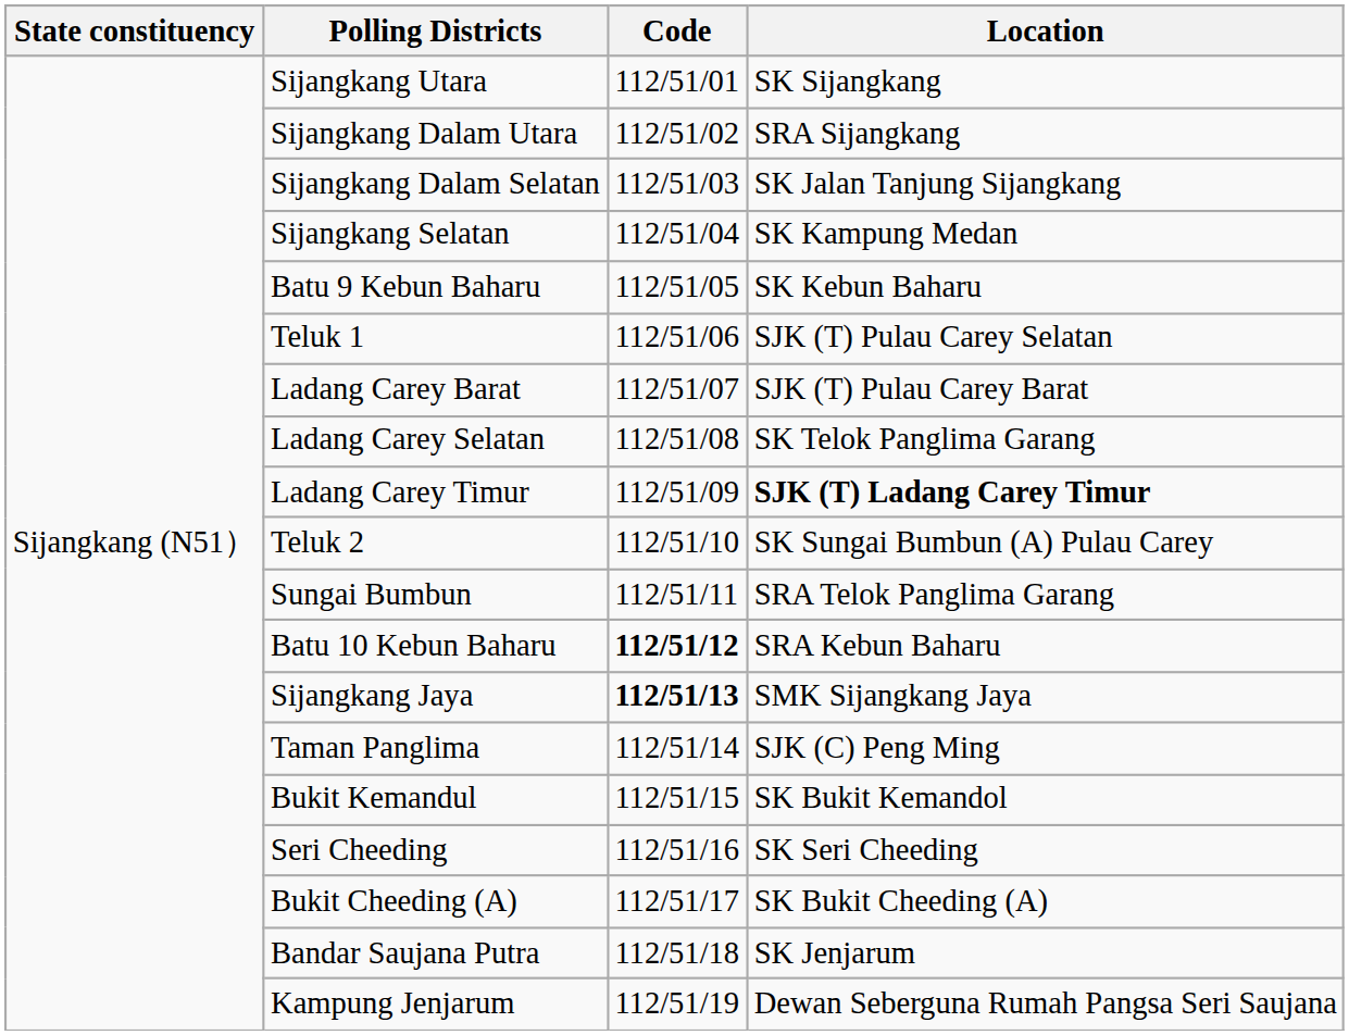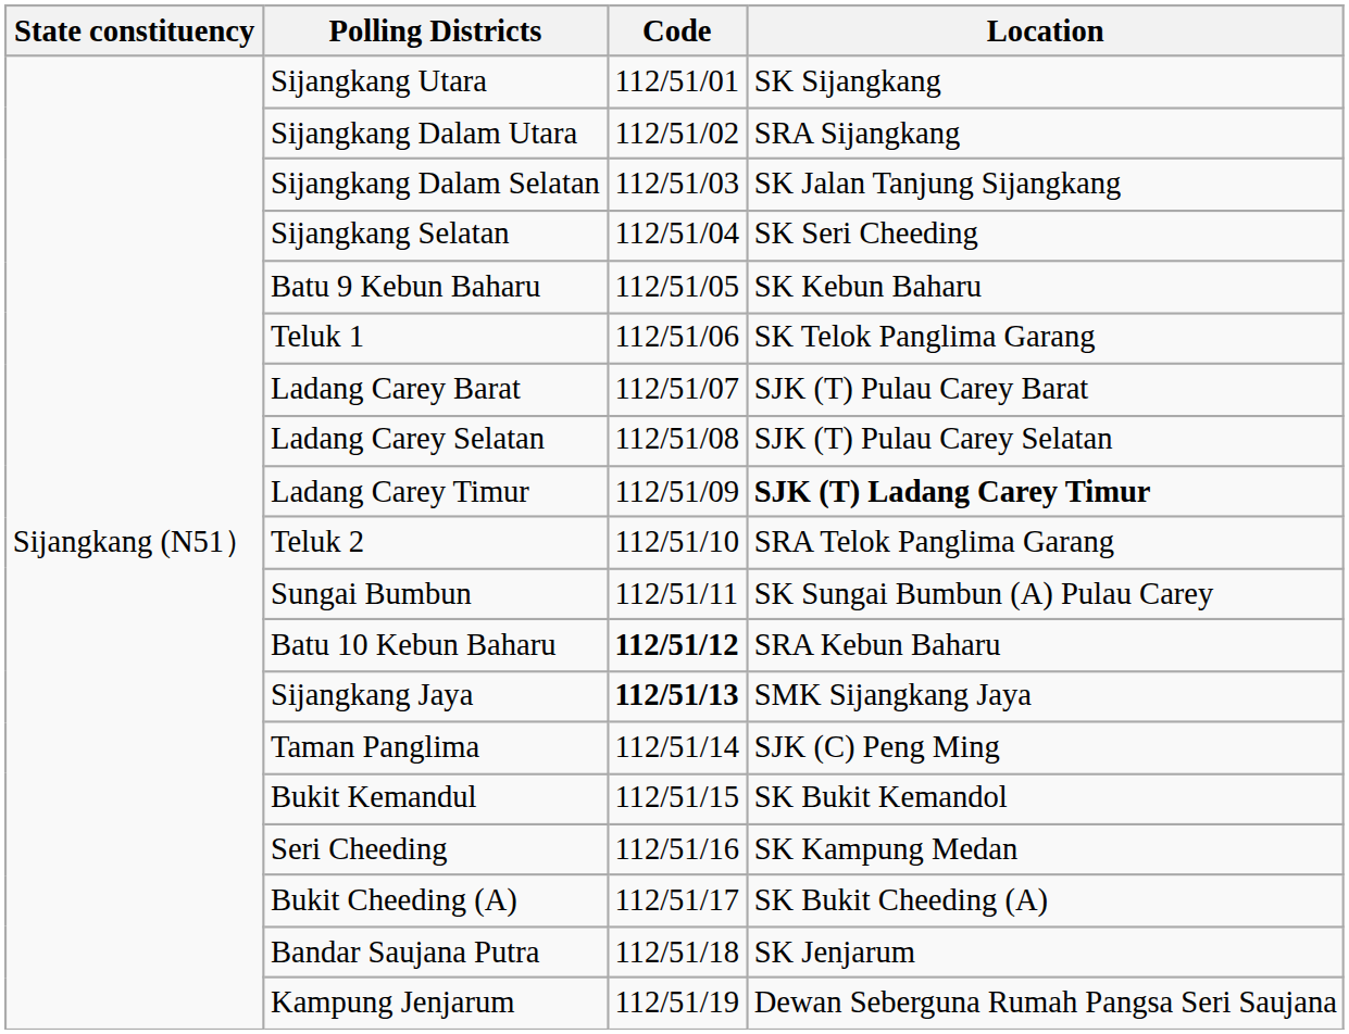 <table class="wikitable sortable mw-collapsible" style="white-space:nowrap;font-size:85%">
 <tr>
 <th>State constituency</th>
 <th>Polling Districts</th>
 <th>Code</th>
 <th>Location</th>
 </tr>
 <tr>
 <td rowspan="19">Sijangkang (N51）</td>
 <td>Sijangkang Utara</td>
 <td>112/51/01</td>
 <td>SK Sijangkang</td>
 </tr>
 <tr>
 <td>Sijangkang Dalam Utara</td>
 <td>112/51/02</td>
 <td>SRA Sijangkang</td>
 </tr>
 <tr>
 <td>Sijangkang Dalam Selatan</td>
 <td>112/51/03</td>
 <td>SK Jalan Tanjung Sijangkang</td>
 </tr>
 <tr>
 <td>Sijangkang Selatan</td>
 <td>112/51/04</td>
-<td>SK Kampung Medan</td>
+<td>SK Seri Cheeding</td>
 </tr>
 <tr>
 <td>Batu 9 Kebun Baharu</td>
 <td>112/51/05</td>
 <td>SK Kebun Baharu</td>
 </tr>
 <tr>
 <td>Teluk 1</td>
 <td>112/51/06</td>
-<td>SJK (T) Pulau Carey Selatan</td>
+<td>SK Telok Panglima Garang</td>
 </tr>
 <tr>
 <td>Ladang Carey Barat</td>
 <td>112/51/07</td>
 <td>SJK (T) Pulau Carey Barat</td>
 </tr>
 <tr>
 <td>Ladang Carey Selatan</td>
 <td>112/51/08</td>
-<td>SK Telok Panglima Garang</td>
+<td>SJK (T) Pulau Carey Selatan</td>
 </tr>
 <tr>
 <td>Ladang Carey Timur</td>
 <td>112/51/09</td>
 <td><strong>SJK (T) Ladang Carey Timur</strong></td>
 </tr>
 <tr>
 <td>Teluk 2</td>
 <td>112/51/10</td>
-<td>SK Sungai Bumbun (A) Pulau Carey</td>
+<td>SRA Telok Panglima Garang</td>
 </tr>
 <tr>
 <td>Sungai Bumbun</td>
 <td>112/51/11</td>
-<td>SRA Telok Panglima Garang</td>
+<td>SK Sungai Bumbun (A) Pulau Carey</td>
 </tr>
 <tr>
 <td>Batu 10 Kebun Baharu</td>
 <td><strong>112/51/12</strong></td>
 <td>SRA Kebun Baharu</td>
 </tr>
 <tr>
 <td>Sijangkang Jaya</td>
 <td><strong>112/51/13</strong></td>
 <td>SMK Sijangkang Jaya</td>
 </tr>
 <tr>
 <td>Taman Panglima</td>
 <td>112/51/14</td>
 <td>SJK (C) Peng Ming</td>
 </tr>
 <tr>
 <td>Bukit Kemandul</td>
 <td>112/51/15</td>
 <td>SK Bukit Kemandol</td>
 </tr>
 <tr>
 <td>Seri Cheeding</td>
 <td>112/51/16</td>
-<td>SK Seri Cheeding</td>
+<td>SK Kampung Medan</td>
 </tr>
 <tr>
 <td>Bukit Cheeding (A)</td>
 <td>112/51/17</td>
 <td>SK Bukit Cheeding (A)</td>
 </tr>
 <tr>
 <td>Bandar Saujana Putra</td>
 <td>112/51/18</td>
 <td>SK Jenjarum</td>
 </tr>
 <tr>
 <td>Kampung Jenjarum</td>
 <td>112/51/19</td>
 <td>Dewan Seberguna Rumah Pangsa Seri Saujana</td>
 </tr>
 </table>
